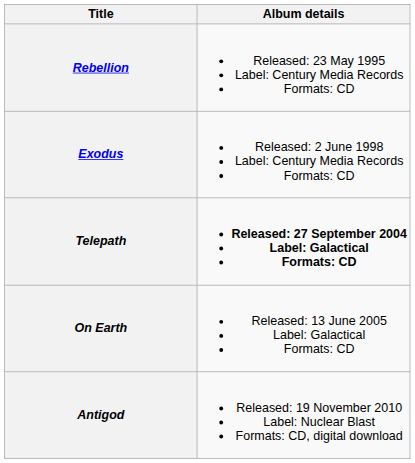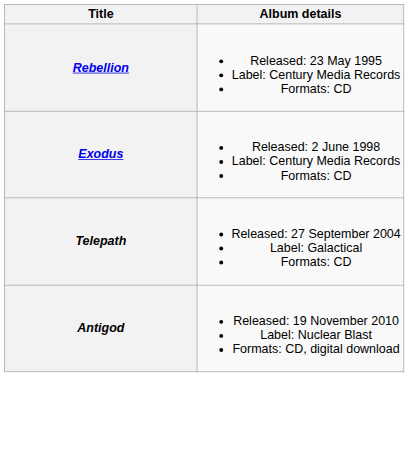 <table class="wikitable plainrowheaders" style="text-align:center;">
 <tr>
 <th scope="col" style="width:15em;">Title</th>
 <th scope="col">Album details</th>
 </tr>
 <tr>
 <th scope="row"><em><a href='#'>Rebellion</a></em></th>
 <td><br><ul><li>Released: 23 May 1995</li><li>Label: Century Media Records</li><li>Formats: CD</li></ul></td>
 </tr>
 <tr>
 <th scope="row"><em><a href='#'>Exodus</a></em></th>
 <td><br><ul><li>Released: 2 June 1998</li><li>Label: Century Media Records</li><li>Formats: CD</li></ul></td>
 </tr>
 <tr>
 <th scope="row"><em>Telepath</em></th>
-<td><strong><br><ul><li>Released: 27 September 2004</li><li>Label: Galactical</li><li>Formats: CD</li></ul></strong></td>
-</tr>
-<tr>
-<th scope="row"><em>On Earth</em></th>
-<td><br><ul><li>Released: 13 June 2005</li><li>Label: Galactical</li><li>Formats: CD</li></ul></td>
+<td><br><ul><li>Released: 27 September 2004</li><li>Label: Galactical</li><li>Formats: CD</li></ul></td>
 </tr>
 <tr>
 <th scope="row"><em>Antigod</em></th>
 <td><br><ul><li>Released: 19 November 2010</li><li>Label: Nuclear Blast</li><li>Formats: CD, digital download</li></ul></td>
 </tr>
 </table>
